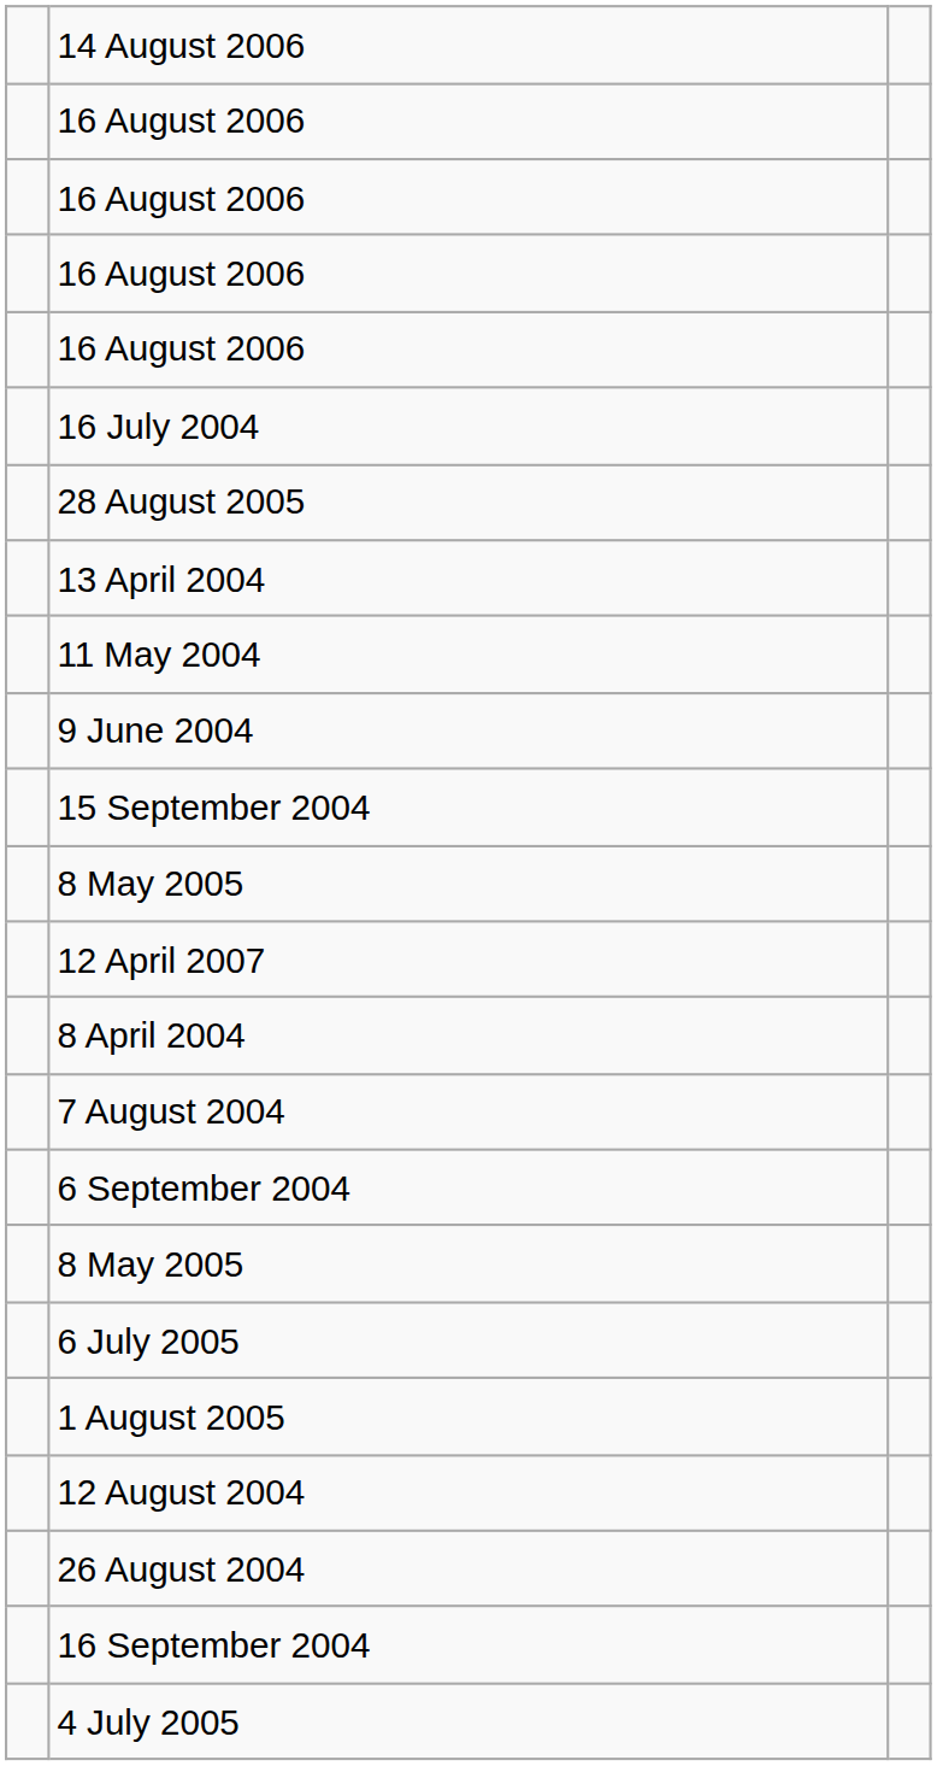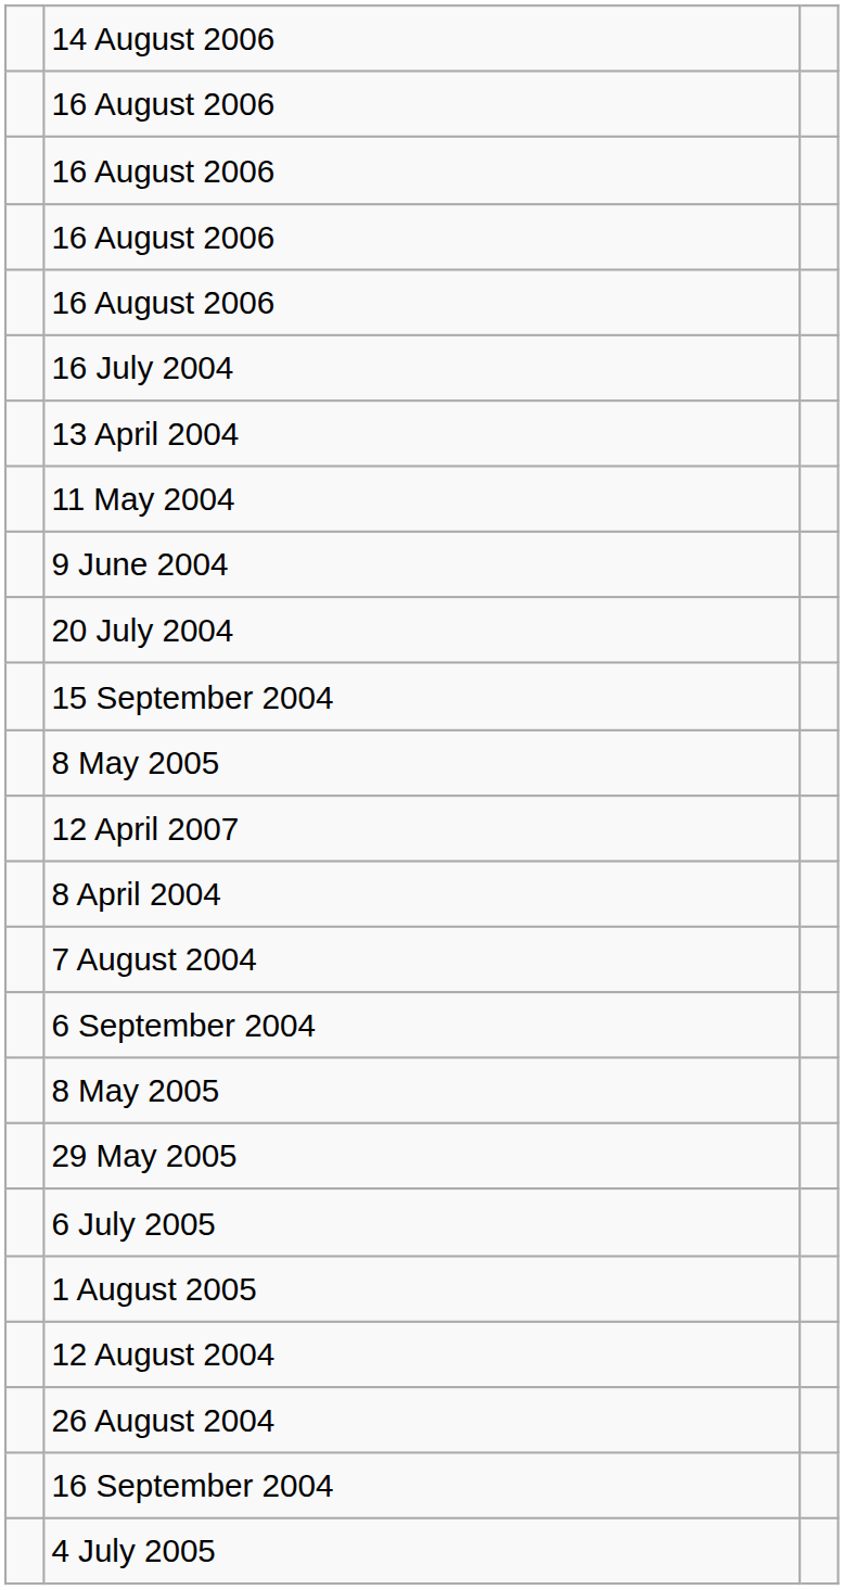 <table class="wikitable" style="font-size: 89%; float: left; width: 26em; margin-right: 1em; height: 700px">
 <tr>
 <td></td>
 <td>14 August 2006</td>
 <td></td>
 </tr>
 <tr>
 <td></td>
 <td>16 August 2006</td>
 <td></td>
 </tr>
 <tr>
 <td></td>
 <td>16 August 2006</td>
 <td></td>
 </tr>
 <tr>
 <td></td>
 <td>16 August 2006</td>
 <td></td>
 </tr>
 <tr>
 <td></td>
 <td>16 August 2006</td>
 <td></td>
 </tr>
 <tr>
 <td></td>
 <td>16 July 2004</td>
 <td></td>
 </tr>
 <tr>
 <td></td>
-<td>28 August 2005</td>
-<td></td>
-</tr>
-<tr>
-<td></td>
 <td>13 April 2004</td>
 <td></td>
 </tr>
 <tr>
 <td></td>
 <td>11 May 2004</td>
 <td></td>
 </tr>
 <tr>
 <td></td>
 <td>9 June 2004</td>
+<td></td>
+</tr>
+<tr>
+<td></td>
+<td>20 July 2004</td>
 <td></td>
 </tr>
 <tr>
 <td></td>
 <td>15 September 2004</td>
 <td></td>
 </tr>
 <tr>
 <td></td>
 <td>8 May 2005</td>
 <td></td>
 </tr>
 <tr>
 <td></td>
 <td>12 April 2007</td>
 <td></td>
 </tr>
 <tr>
 <td></td>
 <td>8 April 2004</td>
 <td></td>
 </tr>
 <tr>
 <td></td>
 <td>7 August 2004</td>
 <td></td>
 </tr>
 <tr>
 <td></td>
 <td>6 September 2004</td>
 <td></td>
 </tr>
 <tr>
 <td></td>
 <td>8 May 2005</td>
 <td></td>
 </tr>
 <tr>
 <td></td>
+<td>29 May 2005</td>
+<td></td>
+</tr>
+<tr>
+<td></td>
 <td>6 July 2005</td>
 <td></td>
 </tr>
 <tr>
 <td></td>
 <td>1 August 2005</td>
 <td></td>
 </tr>
 <tr>
 <td></td>
 <td>12 August 2004</td>
 <td></td>
 </tr>
 <tr>
 <td></td>
 <td>26 August 2004</td>
 <td></td>
 </tr>
 <tr>
 <td></td>
 <td>16 September 2004</td>
 <td></td>
 </tr>
 <tr>
 <td></td>
 <td>4 July 2005</td>
 <td></td>
 </tr>
 </table>
